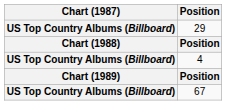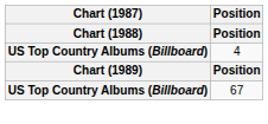 <table class="wikitable plainrowheaders" style="text-align:center">
 <tr>
 <th scope="col">Chart (1987)</th>
 <th scope="col">Position</th>
-</tr>
-<tr>
-<th scope="row">US Top Country Albums (<em>Billboard</em>)</th>
-<td>29</td>
 </tr>
 <tr>
 <th scope="col">Chart (1988)</th>
 <th scope="col">Position</th>
 </tr>
 <tr>
 <th scope="row">US Top Country Albums (<em>Billboard</em>)</th>
 <td>4</td>
 </tr>
 <tr>
 <th scope="col">Chart (1989)</th>
 <th scope="col">Position</th>
 </tr>
 <tr>
 <th scope="row">US Top Country Albums (<em>Billboard</em>)</th>
 <td>67</td>
 </tr>
 </table>
